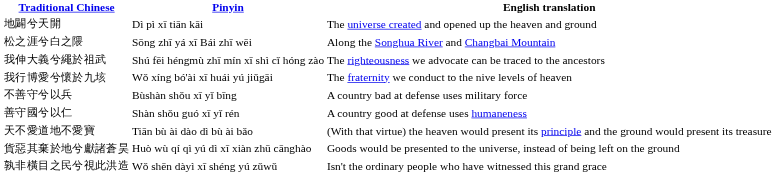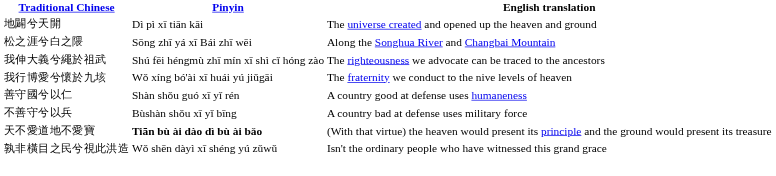 <table border="0">
 <tr>
 <th><a href='#'>Traditional Chinese</a></th>
 <th><a href='#'>Pinyin</a></th>
 <th>English translation</th>
 </tr>
 <tr>
 <td>地闢兮天開</td>
 <td>Dì pì xī tiān kāi</td>
 <td>The <a href='#'>universe created</a> and opened up the heaven and ground</td>
 </tr>
 <tr>
 <td>松之涯兮白之隈</td>
 <td>Sōng zhī yá xī Bái zhī wēi</td>
 <td>Along the <a href='#'>Songhua River</a> and <a href='#'>Changbai Mountain</a></td>
 </tr>
 <tr>
 <td>我伸大義兮繩於祖武</td>
 <td>Shú fēi héngmù zhī mín xī shì cǐ hóng zào</td>
 <td>The <a href='#'>righteousness</a> we advocate can be traced to the ancestors</td>
 </tr>
 <tr>
 <td>我行博愛兮懷於九垓</td>
 <td>Wǒ xíng bó'ài xī huái yú jiǔgāi</td>
 <td>The <a href='#'>fraternity</a> we conduct to the nive levels of heaven</td>
 </tr>
 <tr>
+<td>善守國兮以仁</td>
+<td>Shàn shǒu guó xī yǐ rén</td>
+<td>A country good at defense uses <a href='#'>humaneness</a></td>
+</tr>
+<tr>
 <td>不善守兮以兵</td>
 <td>Bùshàn shǒu xī yǐ bīng</td>
 <td>A country bad at defense uses military force</td>
 </tr>
 <tr>
-<td>善守國兮以仁</td>
-<td>Shàn shǒu guó xī yǐ rén</td>
-<td>A country good at defense uses <a href='#'>humaneness</a></td>
-</tr>
-<tr>
 <td>天不愛道地不愛寶</td>
-<td>Tiān bù ài dào dì bù ài bǎo</td>
+<td><strong>Tiān bù ài dào dì bù ài bǎo</strong></td>
 <td>(With that virtue) the heaven would present its <a href='#'>principle</a> and the ground would present its treasure</td>
-</tr>
-<tr>
-<td>貨惡其棄於地兮獻諸蒼昊</td>
-<td>Huò wù qí qì yú dì xī xiàn zhū cānghào</td>
-<td>Goods would be presented to the universe, instead of being left on the ground</td>
 </tr>
 <tr>
 <td>孰非橫目之民兮視此洪造</td>
 <td>Wǒ shēn dàyì xī shéng yú zǔwǔ</td>
 <td>Isn't the ordinary people who have witnessed this grand grace</td>
 </tr>
 </table>
